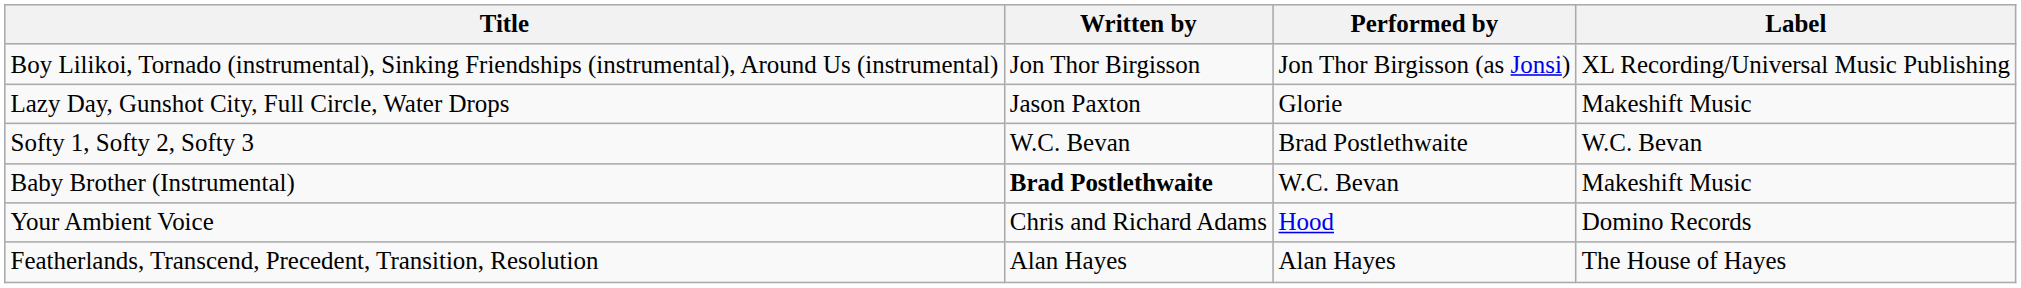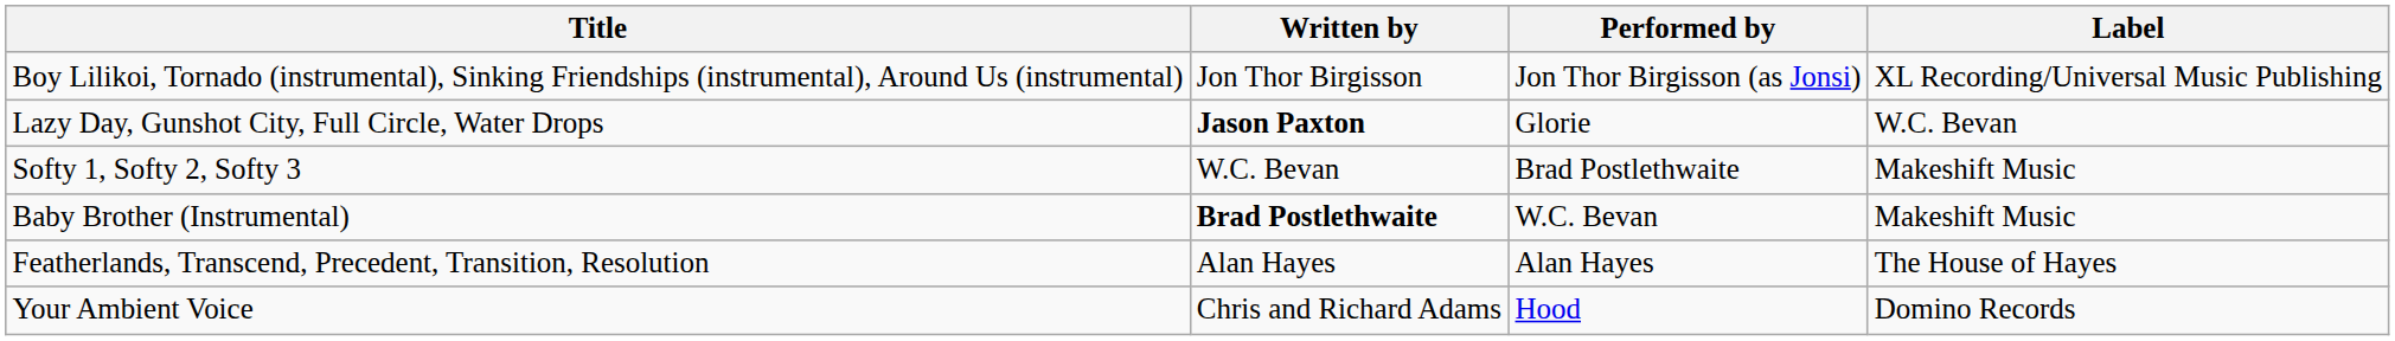 <table class="wikitable">
 <tr>
 <th>Title</th>
 <th>Written by</th>
 <th>Performed by</th>
 <th>Label</th>
 </tr>
 <tr>
 <td>Boy Lilikoi, Tornado (instrumental), Sinking Friendships (instrumental), Around Us (instrumental)</td>
 <td>Jon Thor Birgisson</td>
 <td>Jon Thor Birgisson (as <a href='#'>Jonsi</a>)</td>
 <td>XL Recording/Universal Music Publishing</td>
 </tr>
 <tr>
 <td>Lazy Day, Gunshot City, Full Circle, Water Drops</td>
-<td>Jason Paxton</td>
+<td><strong>Jason Paxton</strong></td>
 <td>Glorie</td>
-<td>Makeshift Music</td>
+<td>W.C. Bevan</td>
 </tr>
 <tr>
 <td>Softy 1, Softy 2, Softy 3</td>
 <td>W.C. Bevan</td>
 <td>Brad Postlethwaite</td>
-<td>W.C. Bevan</td>
+<td>Makeshift Music</td>
 </tr>
 <tr>
 <td>Baby Brother (Instrumental)</td>
 <td><strong>Brad Postlethwaite</strong></td>
 <td>W.C. Bevan</td>
 <td>Makeshift Music</td>
 </tr>
 <tr>
+<td>Featherlands, Transcend, Precedent, Transition, Resolution</td>
+<td>Alan Hayes</td>
+<td>Alan Hayes</td>
+<td>The House of Hayes</td>
+</tr>
+<tr>
 <td>Your Ambient Voice</td>
 <td>Chris and Richard Adams</td>
 <td><a href='#'>Hood</a></td>
 <td>Domino Records</td>
 </tr>
-<tr>
-<td>Featherlands, Transcend, Precedent, Transition, Resolution</td>
-<td>Alan Hayes</td>
-<td>Alan Hayes</td>
-<td>The House of Hayes</td>
-</tr>
 </table>
